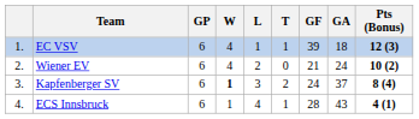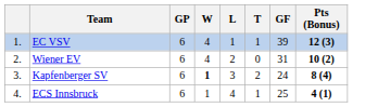 <table class="wikitable">
 <tr>
 <th width="30"></th>
 <th width="200">Team</th>
 <th width="30">GP</th>
 <th width="30">W</th>
 <th width="30">L</th>
 <th width="30">T</th>
 <th width="30">GF</th>
-<th width="30">GA</th>
 <th width="70">Pts (Bonus)</th>
 </tr>
 <tr bgcolor="#BCD2EE" align="center">
 <td>1.</td>
 <td align="left"><a href='#'>EC VSV</a></td>
 <td>6</td>
 <td>4</td>
 <td>1</td>
 <td>1</td>
 <td>39</td>
-<td>18</td>
 <td><strong>12 (3)</strong></td>
 </tr>
 <tr bgcolor="#FFFFFF" align="center">
 <td>2.</td>
 <td align="left"><a href='#'>Wiener EV</a></td>
 <td>6</td>
 <td>4</td>
 <td>2</td>
 <td>0</td>
-<td>21</td>
-<td>24</td>
+<td>31</td>
 <td><strong>10 (2)</strong></td>
 </tr>
 <tr bgcolor="#FFFFFF" align="center">
 <td>3.</td>
 <td align="left"><a href='#'>Kapfenberger SV</a></td>
 <td>6</td>
 <td><strong>1</strong></td>
 <td>3</td>
 <td>2</td>
 <td>24</td>
-<td>37</td>
 <td><strong>8 (4)</strong></td>
 </tr>
 <tr bgcolor="#FFFFFF" align="center">
 <td>4.</td>
 <td align="left"><a href='#'>ECS Innsbruck</a></td>
 <td>6</td>
 <td>1</td>
 <td>4</td>
 <td>1</td>
-<td>28</td>
-<td>43</td>
+<td>25</td>
 <td><strong>4 (1)</strong></td>
 </tr>
 </table>
